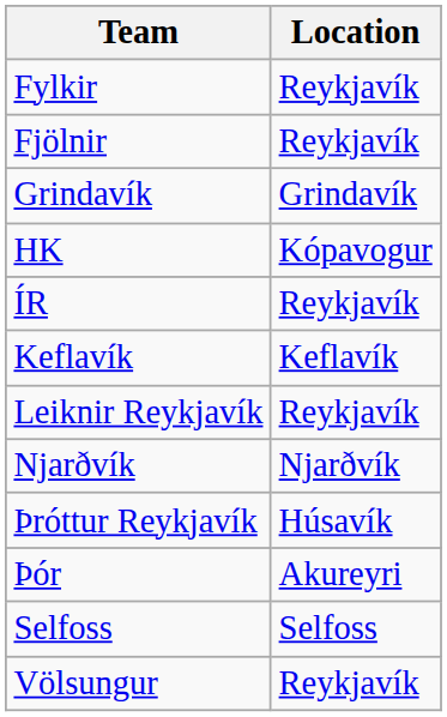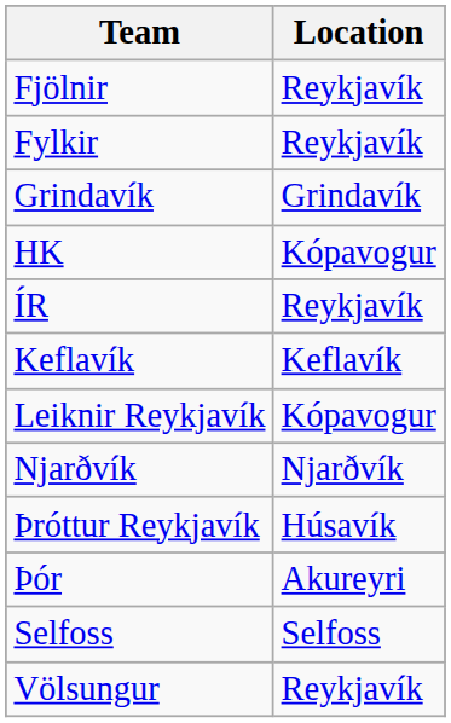 <table class="wikitable sortable">
 <tr>
 <th>Team</th>
 <th>Location</th>
 </tr>
 <tr>
-<td><a href='#'>Fylkir</a></td>
+<td><a href='#'>Fjölnir</a></td>
 <td><a href='#'>Reykjavík</a></td>
 </tr>
 <tr>
-<td><a href='#'>Fjölnir</a></td>
+<td><a href='#'>Fylkir</a></td>
 <td><a href='#'>Reykjavík</a></td>
 </tr>
 <tr>
 <td><a href='#'>Grindavík</a></td>
 <td><a href='#'>Grindavík</a></td>
 </tr>
 <tr>
 <td><a href='#'>HK</a></td>
 <td><a href='#'>Kópavogur</a></td>
 </tr>
 <tr>
 <td><a href='#'>ÍR</a></td>
 <td><a href='#'>Reykjavík</a></td>
 </tr>
 <tr>
 <td><a href='#'>Keflavík</a></td>
 <td><a href='#'>Keflavík</a></td>
 </tr>
 <tr>
 <td><a href='#'>Leiknir Reykjavík</a></td>
-<td><a href='#'>Reykjavík</a></td>
+<td><a href='#'>Kópavogur</a></td>
 </tr>
 <tr>
 <td><a href='#'>Njarðvík</a></td>
 <td><a href='#'>Njarðvík</a></td>
 </tr>
 <tr>
 <td><a href='#'>Þróttur Reykjavík</a></td>
 <td><a href='#'>Húsavík</a></td>
 </tr>
 <tr>
 <td><a href='#'>Þór</a></td>
 <td><a href='#'>Akureyri</a></td>
 </tr>
 <tr>
 <td><a href='#'>Selfoss</a></td>
 <td><a href='#'>Selfoss</a></td>
 </tr>
 <tr>
 <td><a href='#'>Völsungur</a></td>
 <td><a href='#'>Reykjavík</a></td>
 </tr>
 </table>
